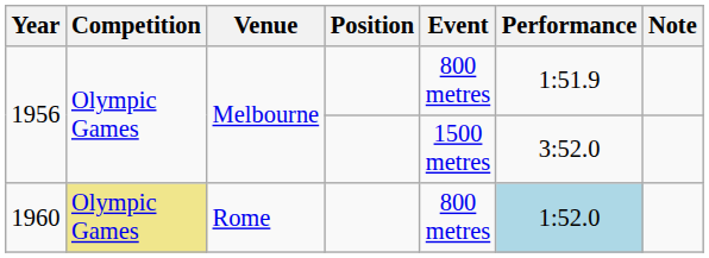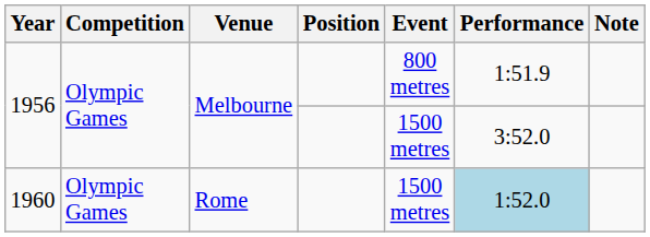 <table class="wikitable" width=55% style="font-size:90%; text-align:center;">
 <tr>
 <th>Year</th>
 <th>Competition</th>
 <th>Venue</th>
 <th>Position</th>
 <th>Event</th>
 <th>Performance</th>
 <th>Note</th>
 </tr>
 <tr>
 <td rowspan=2>1956</td>
 <td rowspan=2 align=left><a href='#'>Olympic Games</a></td>
 <td rowspan=2 align=left> <a href='#'>Melbourne</a></td>
 <td></td>
 <td><a href='#'>800 metres</a></td>
 <td>1:51.9</td>
 <td></td>
 </tr>
 <tr>
 <td></td>
 <td><a href='#'>1500 metres</a></td>
 <td>3:52.0</td>
 <td></td>
 </tr>
 <tr>
 <td rowspan=1>1960</td>
-<td rowspan=1 align=left style="background: khaki;"><a href='#'>Olympic Games</a></td>
+<td rowspan=1 align=left><a href='#'>Olympic Games</a></td>
 <td rowspan=1 align=left> <a href='#'>Rome</a></td>
 <td></td>
-<td><a href='#'>800 metres</a></td>
+<td><a href='#'>1500 metres</a></td>
 <td style="background: lightblue;">1:52.0</td>
 <td></td>
 </tr>
 </table>
